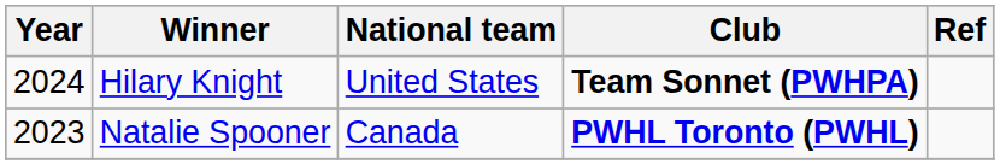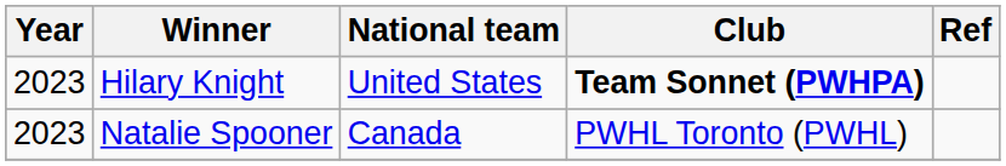 <table class="wikitable sortable">
 <tr>
 <th>Year</th>
 <th>Winner</th>
 <th>National team</th>
 <th>Club</th>
 <th>Ref</th>
 </tr>
 <tr>
-<td>2024</td>
+<td>2023</td>
 <td><a href='#'>Hilary Knight</a></td>
 <td> <a href='#'>United States</a></td>
 <td><strong>Team Sonnet (<a href='#'>PWHPA</a>)</strong></td>
 <td></td>
 </tr>
 <tr>
 <td>2023</td>
 <td><a href='#'>Natalie Spooner</a></td>
 <td> <a href='#'>Canada</a></td>
-<td><strong><a href='#'>PWHL Toronto</a> (<a href='#'>PWHL</a>)</strong></td>
+<td><a href='#'>PWHL Toronto</a> (<a href='#'>PWHL</a>)</td>
 <td></td>
 </tr>
 <tr>
 </tr>
 </table>
